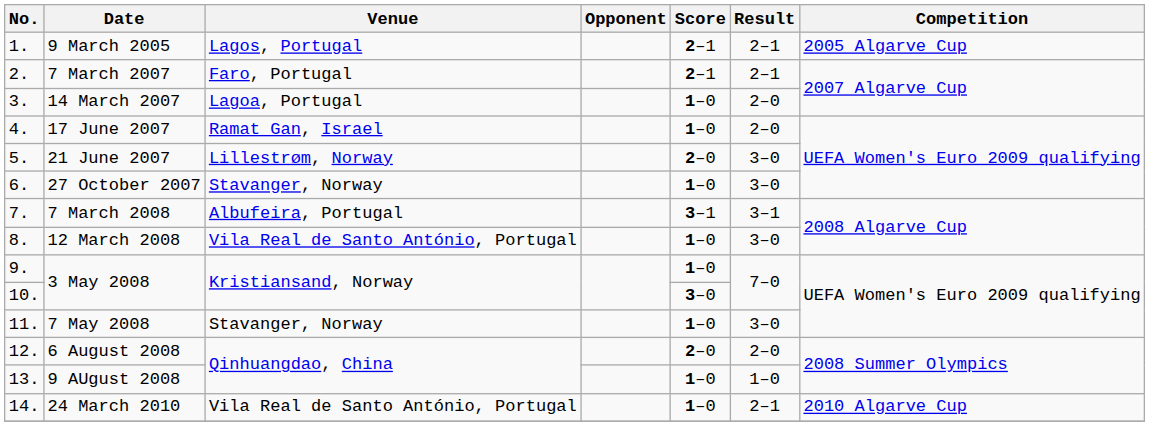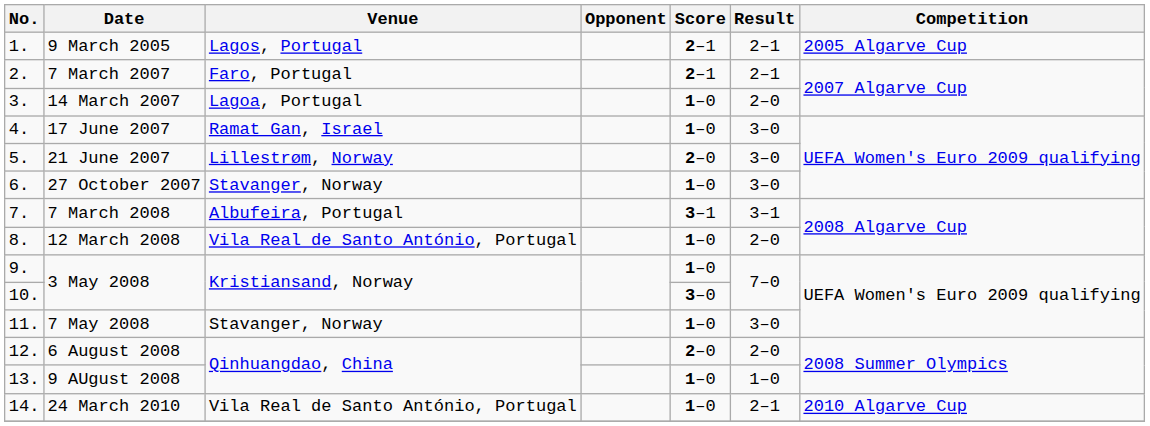 <table class="wikitable">
 <tr>
 <th>No.</th>
 <th>Date</th>
 <th>Venue</th>
 <th>Opponent</th>
 <th>Score</th>
 <th>Result</th>
 <th>Competition</th>
 </tr>
 <tr>
 <td>1.</td>
 <td>9 March 2005</td>
 <td><a href='#'>Lagos</a>, <a href='#'>Portugal</a></td>
 <td></td>
 <td align=center><strong>2</strong>–1</td>
 <td align=center>2–1</td>
 <td><a href='#'>2005 Algarve Cup</a></td>
 </tr>
 <tr>
 <td>2.</td>
 <td>7 March 2007</td>
 <td><a href='#'>Faro</a>, Portugal</td>
 <td></td>
 <td align=center><strong>2</strong>–1</td>
 <td align=center>2–1</td>
 <td rowspan=2><a href='#'>2007 Algarve Cup</a></td>
 </tr>
 <tr>
 <td>3.</td>
 <td>14 March 2007</td>
 <td><a href='#'>Lagoa</a>, Portugal</td>
 <td></td>
 <td align=center><strong>1</strong>–0</td>
 <td align=center>2–0</td>
 </tr>
 <tr>
 <td>4.</td>
 <td>17 June 2007</td>
 <td><a href='#'>Ramat Gan</a>, <a href='#'>Israel</a></td>
 <td></td>
 <td align=center><strong>1</strong>–0</td>
-<td align=center>2–0</td>
+<td align=center>3–0</td>
 <td rowspan=3><a href='#'>UEFA Women's Euro 2009 qualifying</a></td>
 </tr>
 <tr>
 <td>5.</td>
 <td>21 June 2007</td>
 <td><a href='#'>Lillestrøm</a>, <a href='#'>Norway</a></td>
 <td></td>
 <td align=center><strong>2</strong>–0</td>
 <td align=center>3–0</td>
 </tr>
 <tr>
 <td>6.</td>
 <td>27 October 2007</td>
 <td><a href='#'>Stavanger</a>, Norway</td>
 <td></td>
 <td align=center><strong>1</strong>–0</td>
 <td align=center>3–0</td>
 </tr>
 <tr>
 <td>7.</td>
 <td>7 March 2008</td>
 <td><a href='#'>Albufeira</a>, Portugal</td>
 <td></td>
 <td align=center><strong>3</strong>–1</td>
 <td align=center>3–1</td>
 <td rowspan=2><a href='#'>2008 Algarve Cup</a></td>
 </tr>
 <tr>
 <td>8.</td>
 <td>12 March 2008</td>
 <td><a href='#'>Vila Real de Santo António</a>, Portugal</td>
 <td></td>
 <td align=center><strong>1</strong>–0</td>
-<td align=center>3–0</td>
+<td align=center>2–0</td>
 </tr>
 <tr>
 <td>9.</td>
 <td rowspan=2>3 May 2008</td>
 <td rowspan=2><a href='#'>Kristiansand</a>, Norway</td>
 <td rowspan=2></td>
 <td align=center><strong>1</strong>–0</td>
 <td rowspan=2 align=center>7–0</td>
 <td rowspan=3>UEFA Women's Euro 2009 qualifying</td>
 </tr>
 <tr>
 <td>10.</td>
 <td align=center><strong>3</strong>–0</td>
 </tr>
 <tr>
 <td>11.</td>
 <td>7 May 2008</td>
 <td>Stavanger, Norway</td>
 <td></td>
 <td align=center><strong>1</strong>–0</td>
 <td align=center>3–0</td>
 </tr>
 <tr>
 <td>12.</td>
 <td>6 August 2008</td>
 <td rowspan=2><a href='#'>Qinhuangdao</a>, <a href='#'>China</a></td>
 <td></td>
 <td align=center><strong>2</strong>–0</td>
 <td align=center>2–0</td>
 <td rowspan=2><a href='#'>2008 Summer Olympics</a></td>
 </tr>
 <tr>
 <td>13.</td>
 <td>9 AUgust 2008</td>
 <td></td>
 <td align=center><strong>1</strong>–0</td>
 <td align=center>1–0</td>
 </tr>
 <tr>
 <td>14.</td>
 <td>24 March 2010</td>
 <td>Vila Real de Santo António, Portugal</td>
 <td></td>
 <td align=center><strong>1</strong>–0</td>
 <td align=center>2–1</td>
 <td><a href='#'>2010 Algarve Cup</a></td>
 </tr>
 <tr>
 </tr>
 </table>
